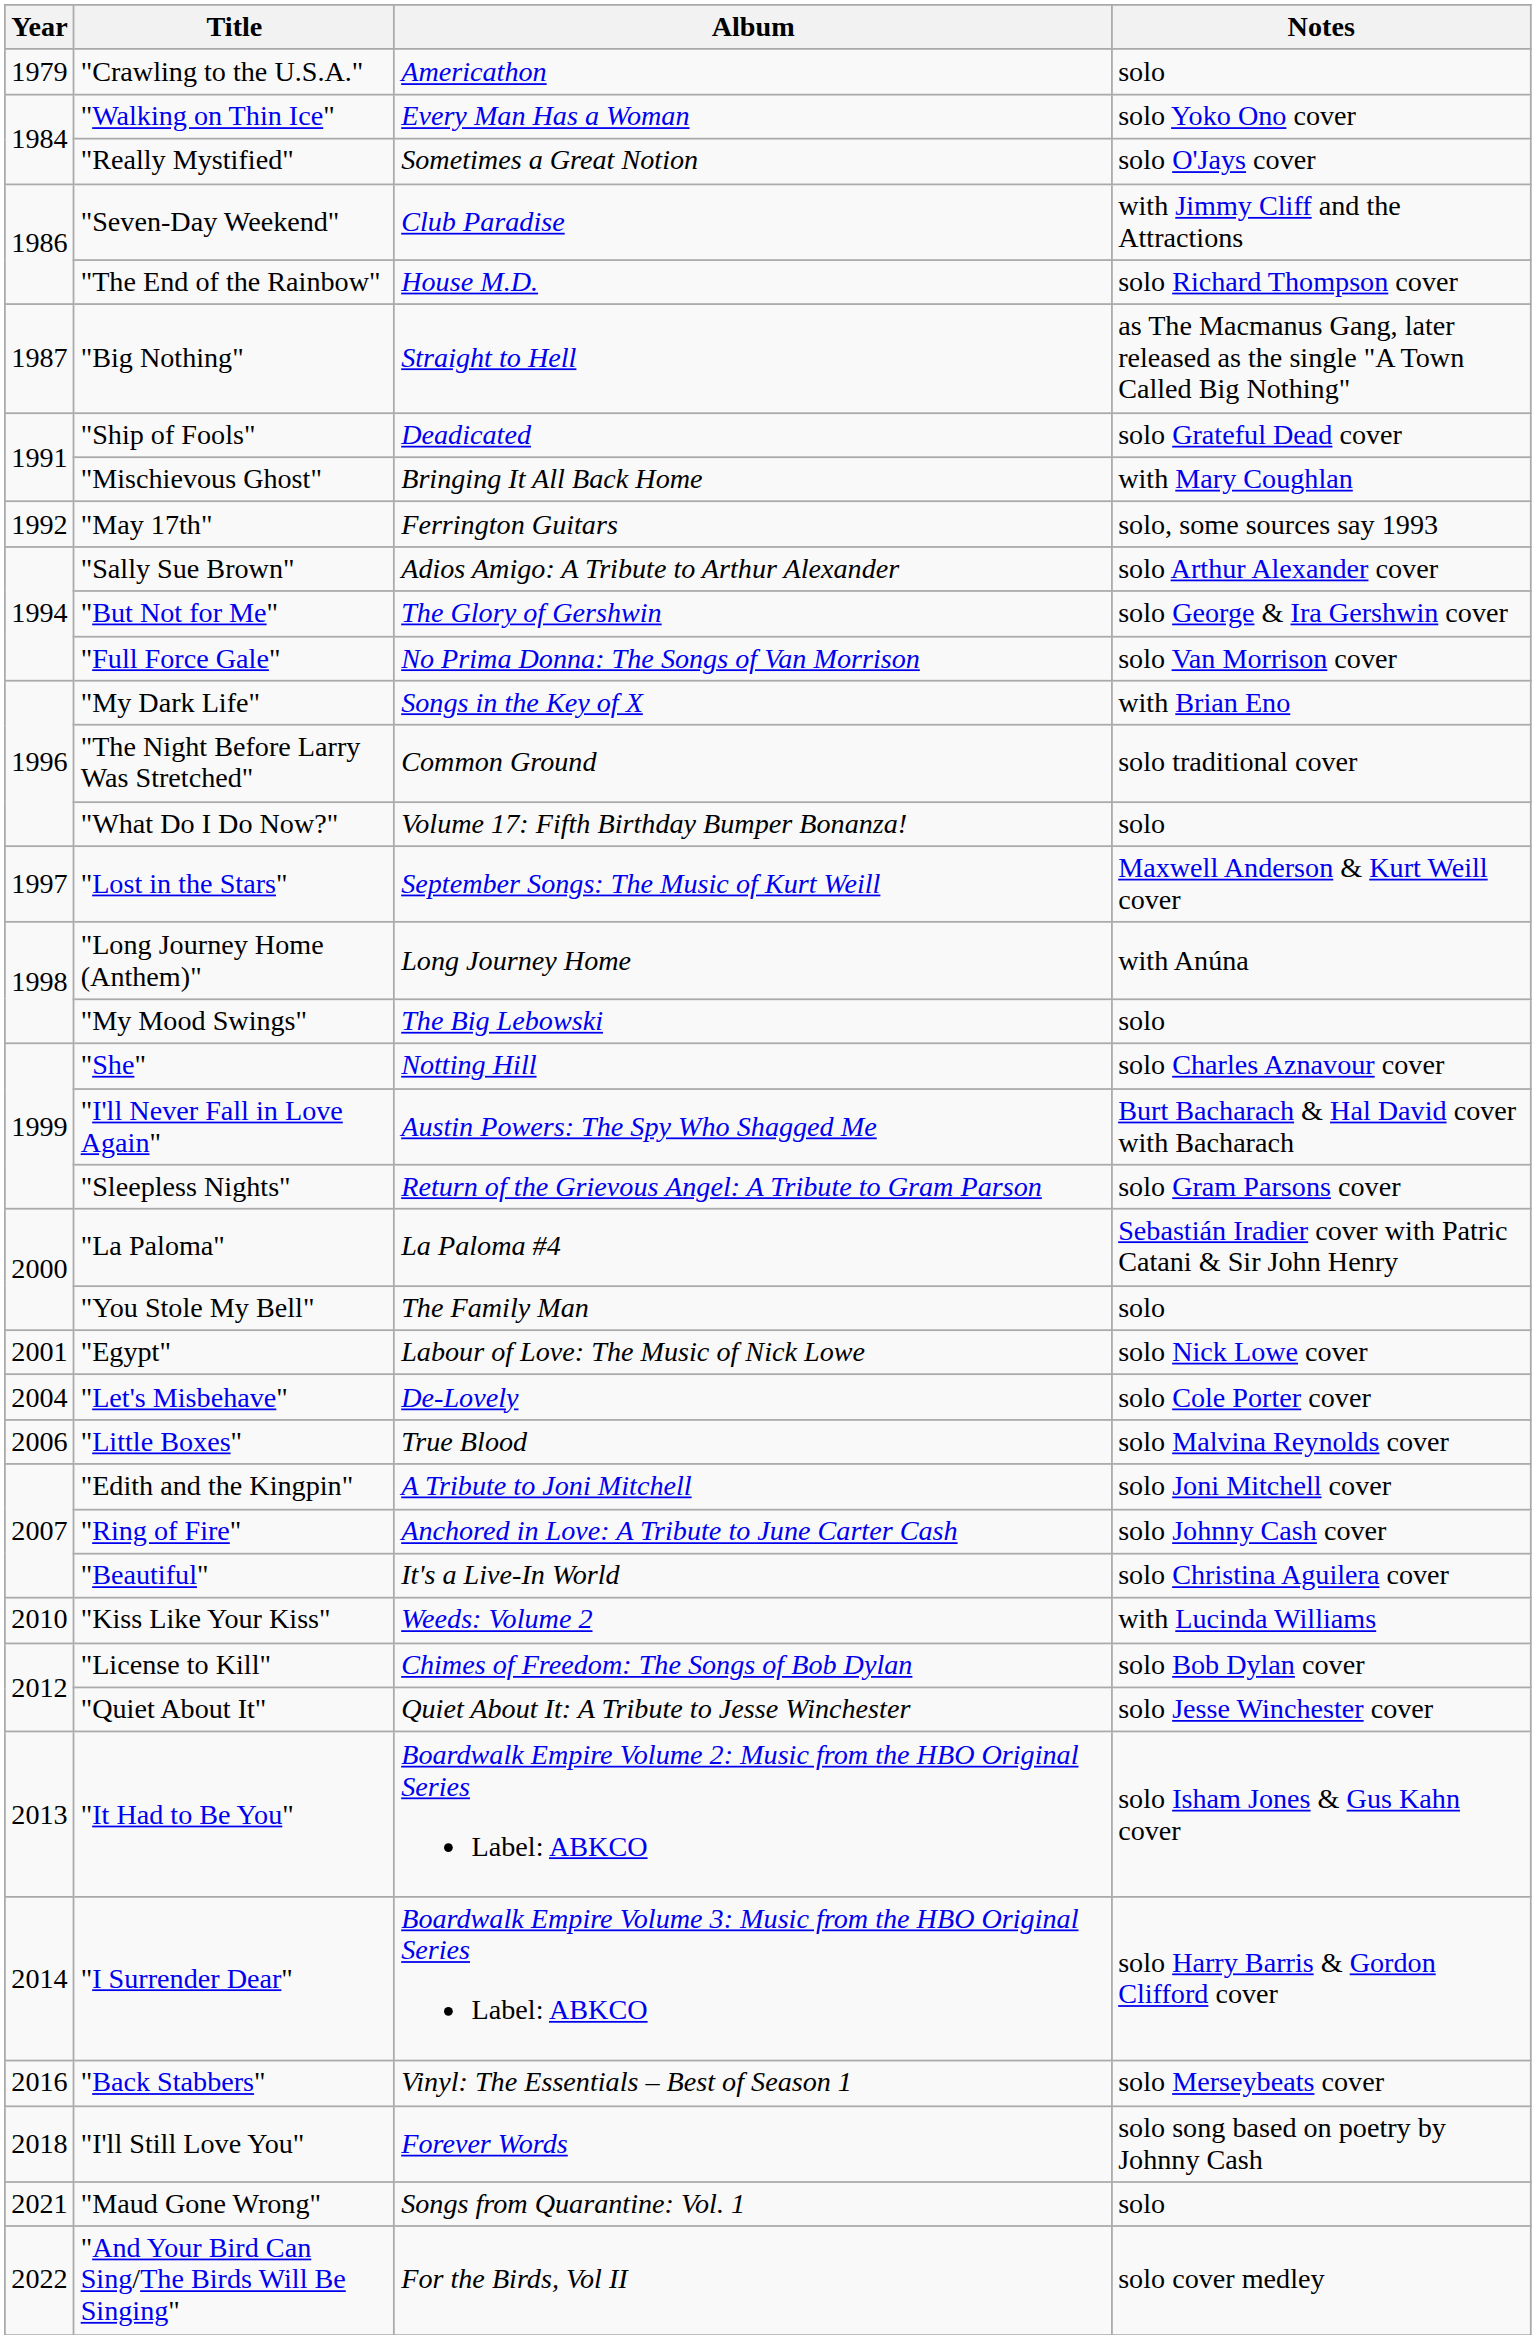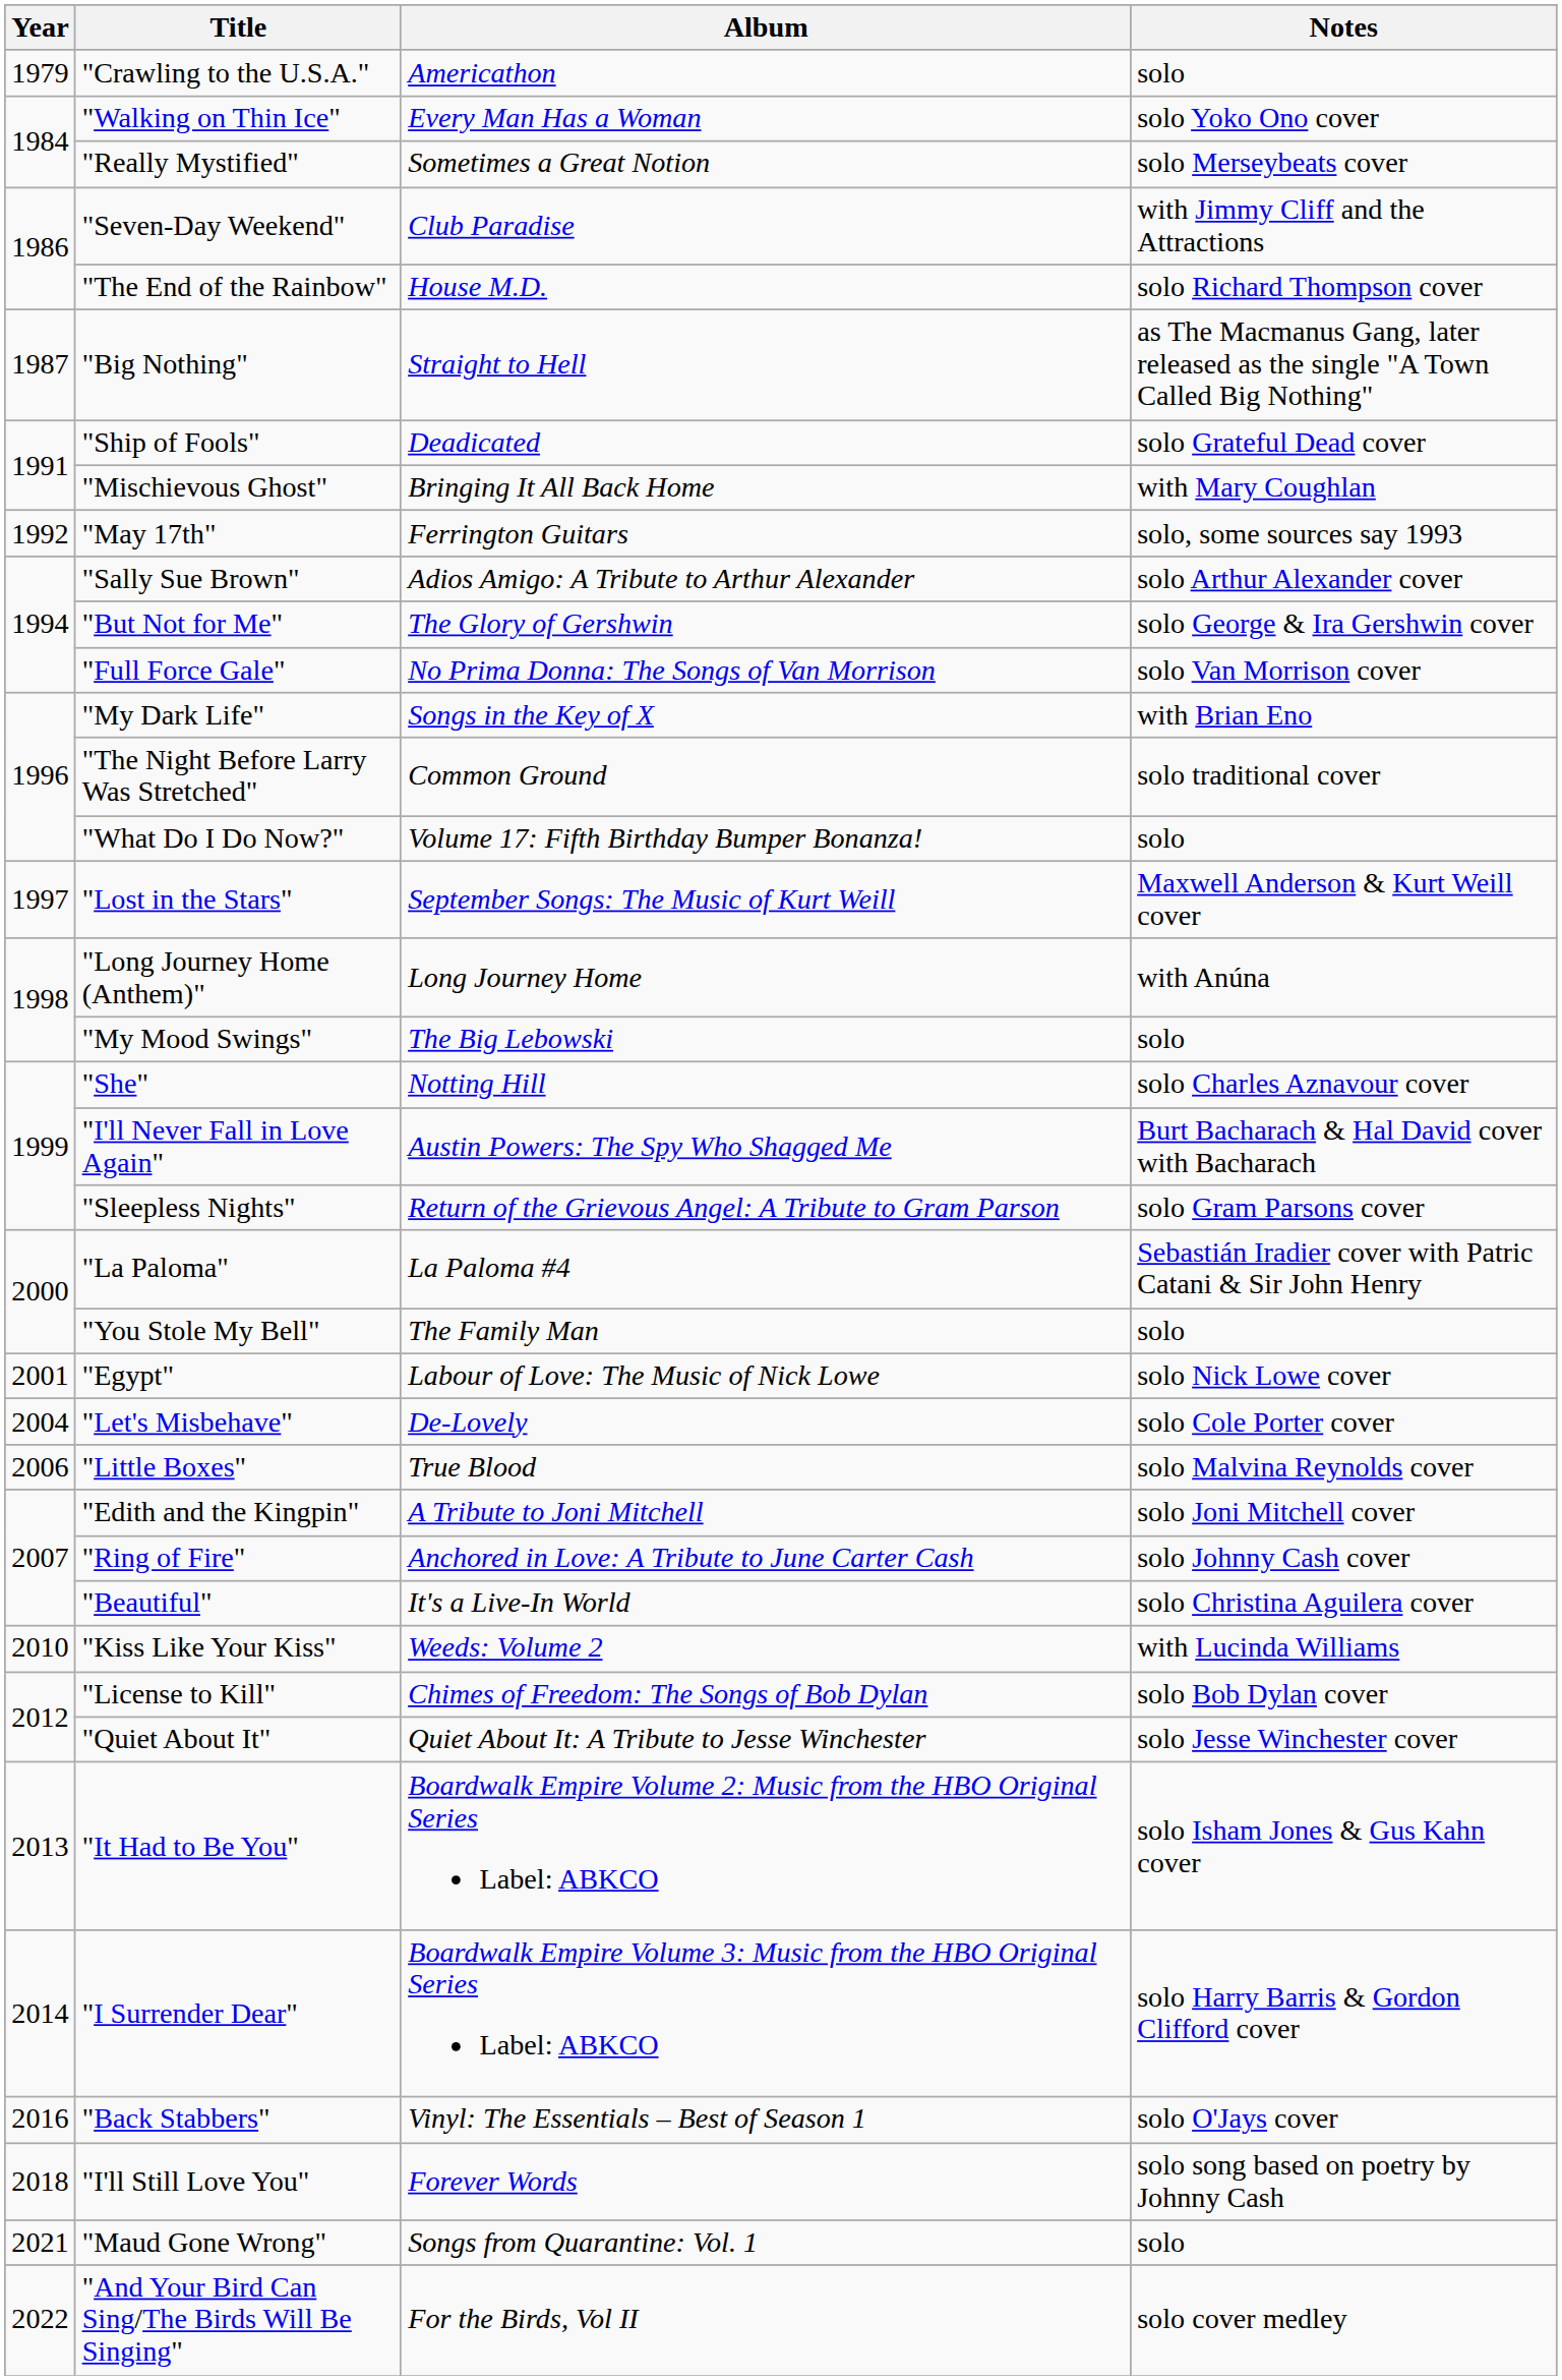 <table class="wikitable">
 <tr>
 <th>Year</th>
 <th>Title</th>
 <th style="width:400px;">Album</th>
 <th>Notes</th>
 </tr>
 <tr>
 <td>1979</td>
 <td>"Crawling to the U.S.A."</td>
 <td><em><a href='#'>Americathon</a></em></td>
 <td>solo</td>
 </tr>
 <tr>
 <td rowspan="2">1984</td>
 <td>"<a href='#'>Walking on Thin Ice</a>"</td>
 <td><em><a href='#'>Every Man Has a Woman</a></em></td>
 <td>solo <a href='#'>Yoko Ono</a> cover</td>
 </tr>
 <tr>
 <td>"Really Mystified"</td>
 <td><em>Sometimes a Great Notion</em></td>
-<td>solo <a href='#'>O'Jays</a> cover</td>
+<td>solo <a href='#'>Merseybeats</a> cover</td>
 </tr>
 <tr>
 <td rowspan="2">1986</td>
 <td>"Seven-Day Weekend"</td>
 <td><em><a href='#'>Club Paradise</a></em></td>
 <td>with <a href='#'>Jimmy Cliff</a> and the Attractions</td>
 </tr>
 <tr>
 <td>"The End of the Rainbow"</td>
 <td><em><a href='#'>House M.D.</a></em></td>
 <td>solo <a href='#'>Richard Thompson</a> cover</td>
 </tr>
 <tr>
 <td>1987</td>
 <td>"Big Nothing"</td>
 <td><em><a href='#'>Straight to Hell</a></em></td>
 <td>as The Macmanus Gang, later released as the single "A Town Called Big Nothing"</td>
 </tr>
 <tr>
 <td rowspan="2">1991</td>
 <td>"Ship of Fools"</td>
 <td><em><a href='#'>Deadicated</a></em></td>
 <td>solo <a href='#'>Grateful Dead</a> cover</td>
 </tr>
 <tr>
 <td>"Mischievous Ghost"</td>
 <td><em>Bringing It All Back Home</em></td>
 <td>with <a href='#'>Mary Coughlan</a></td>
 </tr>
 <tr>
 <td>1992</td>
 <td>"May 17th"</td>
 <td><em>Ferrington Guitars</em></td>
 <td>solo, some sources say 1993</td>
 </tr>
 <tr>
 <td rowspan="3">1994</td>
 <td>"Sally Sue Brown"</td>
 <td><em>Adios Amigo: A Tribute to Arthur Alexander</em></td>
 <td>solo <a href='#'>Arthur Alexander</a> cover</td>
 </tr>
 <tr>
 <td>"<a href='#'>But Not for Me</a>"</td>
 <td><em><a href='#'>The Glory of Gershwin</a></em></td>
 <td>solo <a href='#'>George</a> & <a href='#'>Ira Gershwin</a> cover</td>
 </tr>
 <tr>
 <td>"<a href='#'>Full Force Gale</a>"</td>
 <td><em><a href='#'>No Prima Donna: The Songs of Van Morrison</a></em></td>
 <td>solo <a href='#'>Van Morrison</a> cover</td>
 </tr>
 <tr>
 <td rowspan="3">1996</td>
 <td>"My Dark Life"</td>
 <td><em><a href='#'>Songs in the Key of X</a></em></td>
 <td>with <a href='#'>Brian Eno</a></td>
 </tr>
 <tr>
 <td>"The Night Before Larry Was Stretched"</td>
 <td><em>Common Ground</em></td>
 <td>solo traditional cover</td>
 </tr>
 <tr>
 <td>"What Do I Do Now?"</td>
 <td><em>Volume 17: Fifth Birthday Bumper Bonanza!</em></td>
 <td>solo</td>
 </tr>
 <tr>
 <td>1997</td>
 <td>"<a href='#'>Lost in the Stars</a>"</td>
 <td><em><a href='#'>September Songs: The Music of Kurt Weill</a></em></td>
 <td><a href='#'>Maxwell Anderson</a> & <a href='#'>Kurt Weill</a> cover</td>
 </tr>
 <tr>
 <td rowspan="2">1998</td>
 <td>"Long Journey Home (Anthem)"</td>
 <td><em>Long Journey Home</em></td>
 <td>with Anúna</td>
 </tr>
 <tr>
 <td>"My Mood Swings"</td>
 <td><em><a href='#'>The Big Lebowski</a></em></td>
 <td>solo</td>
 </tr>
 <tr>
 <td rowspan="3">1999</td>
 <td>"<a href='#'>She</a>"</td>
 <td><em><a href='#'>Notting Hill</a></em></td>
 <td>solo <a href='#'>Charles Aznavour</a> cover</td>
 </tr>
 <tr>
 <td>"<a href='#'>I'll Never Fall in Love Again</a>"</td>
 <td><em><a href='#'>Austin Powers: The Spy Who Shagged Me</a></em></td>
 <td><a href='#'>Burt Bacharach</a> & <a href='#'>Hal David</a> cover with Bacharach</td>
 </tr>
 <tr>
 <td>"Sleepless Nights"</td>
 <td><em><a href='#'>Return of the Grievous Angel: A Tribute to Gram Parson</a></em></td>
 <td>solo <a href='#'>Gram Parsons</a> cover</td>
 </tr>
 <tr>
 <td rowspan="2">2000</td>
 <td>"La Paloma"</td>
 <td><em>La Paloma #4</em></td>
 <td><a href='#'>Sebastián Iradier</a> cover with Patric Catani & Sir John Henry</td>
 </tr>
 <tr>
 <td>"You Stole My Bell"</td>
 <td><em>The Family Man</em></td>
 <td>solo</td>
 </tr>
 <tr>
 <td>2001</td>
 <td>"Egypt"</td>
 <td><em>Labour of Love: The Music of Nick Lowe</em></td>
 <td>solo <a href='#'>Nick Lowe</a> cover</td>
 </tr>
 <tr>
 <td>2004</td>
 <td>"<a href='#'>Let's Misbehave</a>"</td>
 <td><em><a href='#'>De-Lovely</a></em></td>
 <td>solo <a href='#'>Cole Porter</a> cover</td>
 </tr>
 <tr>
 <td>2006</td>
 <td>"<a href='#'>Little Boxes</a>"</td>
 <td><em>True Blood</em></td>
 <td>solo <a href='#'>Malvina Reynolds</a> cover</td>
 </tr>
 <tr>
 <td rowspan="3">2007</td>
 <td>"Edith and the Kingpin"</td>
 <td><em><a href='#'>A Tribute to Joni Mitchell</a></em></td>
 <td>solo <a href='#'>Joni Mitchell</a> cover</td>
 </tr>
 <tr>
 <td>"<a href='#'>Ring of Fire</a>"</td>
 <td><em><a href='#'>Anchored in Love: A Tribute to June Carter Cash</a></em></td>
 <td>solo <a href='#'>Johnny Cash</a> cover</td>
 </tr>
 <tr>
 <td>"<a href='#'>Beautiful</a>"</td>
 <td><em>It's a Live-In World</em></td>
 <td>solo <a href='#'>Christina Aguilera</a> cover</td>
 </tr>
 <tr>
 <td>2010</td>
 <td>"Kiss Like Your Kiss"</td>
 <td><em><a href='#'>Weeds: Volume 2</a></em></td>
 <td>with <a href='#'>Lucinda Williams</a></td>
 </tr>
 <tr>
 <td rowspan="2">2012</td>
 <td>"License to Kill"</td>
 <td><em><a href='#'>Chimes of Freedom: The Songs of Bob Dylan</a></em></td>
 <td>solo <a href='#'>Bob Dylan</a> cover</td>
 </tr>
 <tr>
 <td>"Quiet About It"</td>
 <td><em>Quiet About It: A Tribute to Jesse Winchester</em></td>
 <td>solo <a href='#'>Jesse Winchester</a> cover</td>
 </tr>
 <tr>
 <td>2013</td>
 <td>"<a href='#'>It Had to Be You</a>"</td>
 <td><em><a href='#'>Boardwalk Empire Volume 2: Music from the HBO Original Series</a></em><br><ul><li>Label: <a href='#'>ABKCO</a></li></ul></td>
 <td>solo <a href='#'>Isham Jones</a> & <a href='#'>Gus Kahn</a> cover</td>
 </tr>
 <tr>
 <td>2014</td>
 <td>"<a href='#'>I Surrender Dear</a>"</td>
 <td><em><a href='#'>Boardwalk Empire Volume 3: Music from the HBO Original Series</a></em><br><ul><li>Label: <a href='#'>ABKCO</a></li></ul></td>
 <td>solo <a href='#'>Harry Barris</a> & <a href='#'>Gordon Clifford</a> cover</td>
 </tr>
 <tr>
 <td>2016</td>
 <td>"<a href='#'>Back Stabbers</a>"</td>
 <td><em>Vinyl: The Essentials – Best of Season 1</em></td>
-<td>solo <a href='#'>Merseybeats</a> cover</td>
+<td>solo <a href='#'>O'Jays</a> cover</td>
 </tr>
 <tr>
 <td>2018</td>
 <td>"I'll Still Love You"</td>
 <td><em><a href='#'>Forever Words</a></em></td>
 <td>solo song based on poetry by Johnny Cash</td>
 </tr>
 <tr>
 <td>2021</td>
 <td>"Maud Gone Wrong"</td>
 <td><em>Songs from Quarantine: Vol. 1</em></td>
 <td>solo</td>
 </tr>
 <tr>
 <td>2022</td>
 <td>"<a href='#'>And Your Bird Can Sing</a>/<a href='#'>The Birds Will Be Singing</a>"</td>
 <td><em>For the Birds, Vol II</em></td>
 <td>solo cover medley</td>
 </tr>
 </table>
